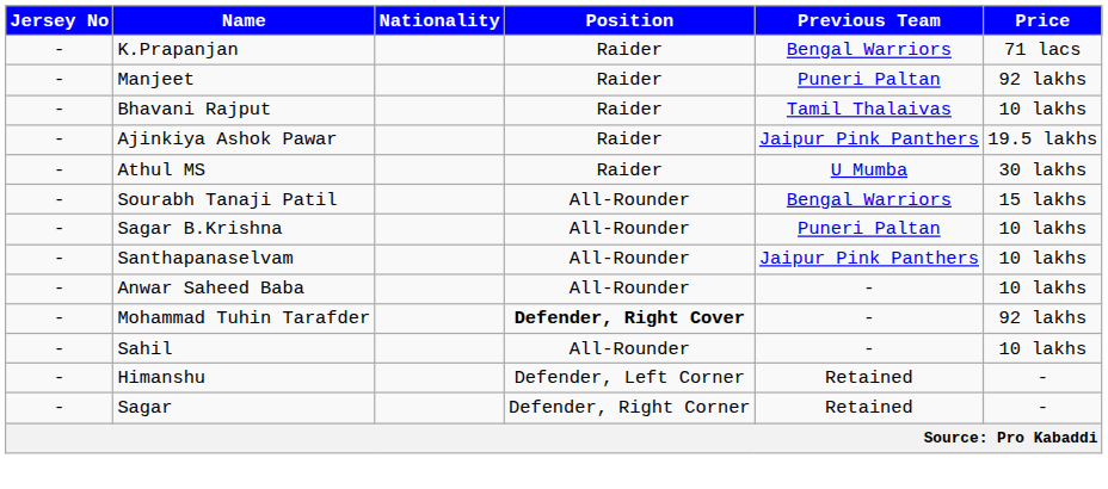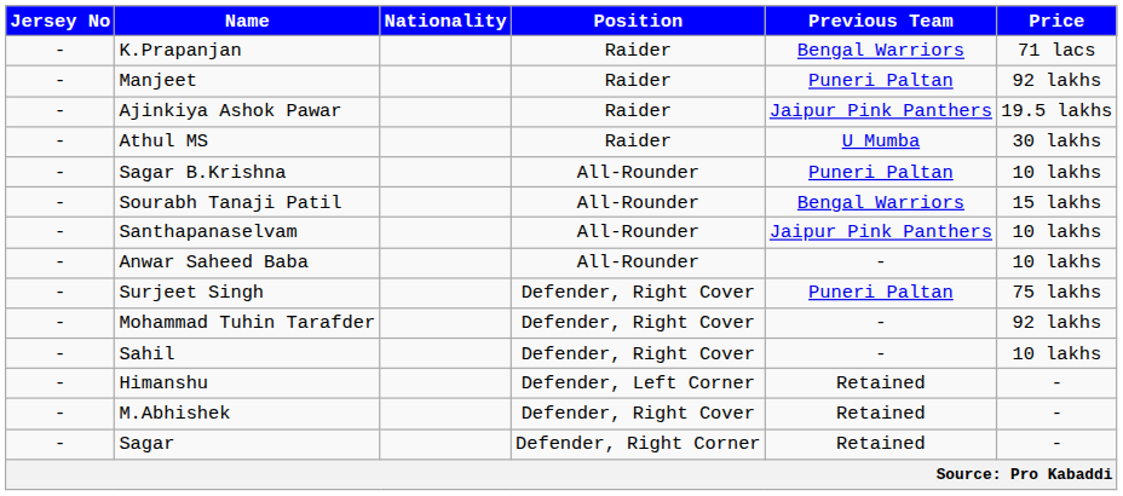 <table class="wikitable sortable"  style="text-align:center; ">
 <tr>
 <th style="background:Blue; color: White;">Jersey No</th>
 <th style="background:Blue; color:White;">Name</th>
 <th style="background:Blue; color:White;">Nationality</th>
 <th style="background:Blue; color:White;">Position</th>
 <th style="background:Blue; color:White;">Previous Team</th>
 <th style="background:Blue; color:White;">Price</th>
 </tr>
 <tr>
 <td>-</td>
 <td style="text-align:left">K.Prapanjan</td>
 <td></td>
 <td>Raider</td>
 <td><a href='#'>Bengal Warriors</a></td>
 <td>71 lacs</td>
 </tr>
 <tr>
 <td>-</td>
 <td style="text-align:left">Manjeet</td>
 <td></td>
 <td>Raider</td>
 <td><a href='#'>Puneri Paltan</a></td>
 <td>92 lakhs</td>
 </tr>
 <tr>
 <td>-</td>
-<td style="text-align:left">Bhavani Rajput</td>
-<td></td>
-<td>Raider</td>
-<td><a href='#'>Tamil Thalaivas</a></td>
-<td>10 lakhs</td>
-</tr>
-<tr>
-<td>-</td>
 <td style="text-align:left">Ajinkiya Ashok Pawar</td>
 <td></td>
 <td>Raider</td>
 <td><a href='#'>Jaipur Pink Panthers</a></td>
 <td>19.5 lakhs</td>
 </tr>
 <tr>
 <td>-</td>
 <td style="text-align:left">Athul MS</td>
 <td></td>
 <td>Raider</td>
 <td><a href='#'>U Mumba</a></td>
 <td>30 lakhs</td>
 </tr>
 <tr>
 <td>-</td>
+<td style="text-align:left">Sagar B.Krishna</td>
+<td></td>
+<td>All-Rounder</td>
+<td><a href='#'>Puneri Paltan</a></td>
+<td>10 lakhs</td>
+</tr>
+<tr>
+<td>-</td>
 <td style="text-align:left">Sourabh Tanaji Patil</td>
 <td></td>
 <td>All-Rounder</td>
 <td><a href='#'>Bengal Warriors</a></td>
 <td>15 lakhs</td>
-</tr>
-<tr>
-<td>-</td>
-<td style="text-align:left">Sagar B.Krishna</td>
-<td></td>
-<td>All-Rounder</td>
-<td><a href='#'>Puneri Paltan</a></td>
-<td>10 lakhs</td>
 </tr>
 <tr>
 <td>-</td>
 <td style="text-align:left">Santhapanaselvam</td>
 <td></td>
 <td>All-Rounder</td>
 <td><a href='#'>Jaipur Pink Panthers</a></td>
 <td>10 lakhs</td>
 </tr>
 <tr>
 <td>-</td>
 <td style="text-align:left">Anwar Saheed Baba</td>
 <td></td>
 <td>All-Rounder</td>
 <td>-</td>
 <td>10 lakhs</td>
 </tr>
 <tr>
 <td>-</td>
+<td style="text-align:left">Surjeet Singh</td>
+<td></td>
+<td>Defender, Right Cover</td>
+<td><a href='#'>Puneri Paltan</a></td>
+<td>75 lakhs</td>
+</tr>
+<tr>
+<td>-</td>
 <td style="text-align:left">Mohammad Tuhin Tarafder</td>
 <td></td>
-<td><strong>Defender, Right Cover</strong></td>
+<td>Defender, Right Cover</td>
 <td>-</td>
 <td>92 lakhs</td>
 </tr>
 <tr>
 <td>-</td>
 <td style="text-align:left">Sahil</td>
 <td></td>
-<td>All-Rounder</td>
+<td>Defender, Right Cover</td>
 <td>-</td>
 <td>10 lakhs</td>
 </tr>
 <tr>
 <td>-</td>
 <td style="text-align:left">Himanshu</td>
 <td></td>
 <td>Defender, Left Corner</td>
+<td>Retained</td>
+<td>-</td>
+</tr>
+<tr>
+<td>-</td>
+<td style="text-align:left">M.Abhishek</td>
+<td></td>
+<td>Defender, Right Cover</td>
 <td>Retained</td>
 <td>-</td>
 </tr>
 <tr>
 <td>-</td>
 <td style="text-align:left">Sagar</td>
 <td></td>
 <td>Defender, Right Corner</td>
 <td>Retained</td>
 <td>-</td>
 </tr>
 <tr>
 <th colspan="6" style="text-align:right;"><small>Source: Pro Kabaddi</small></th>
 </tr>
 </table>
